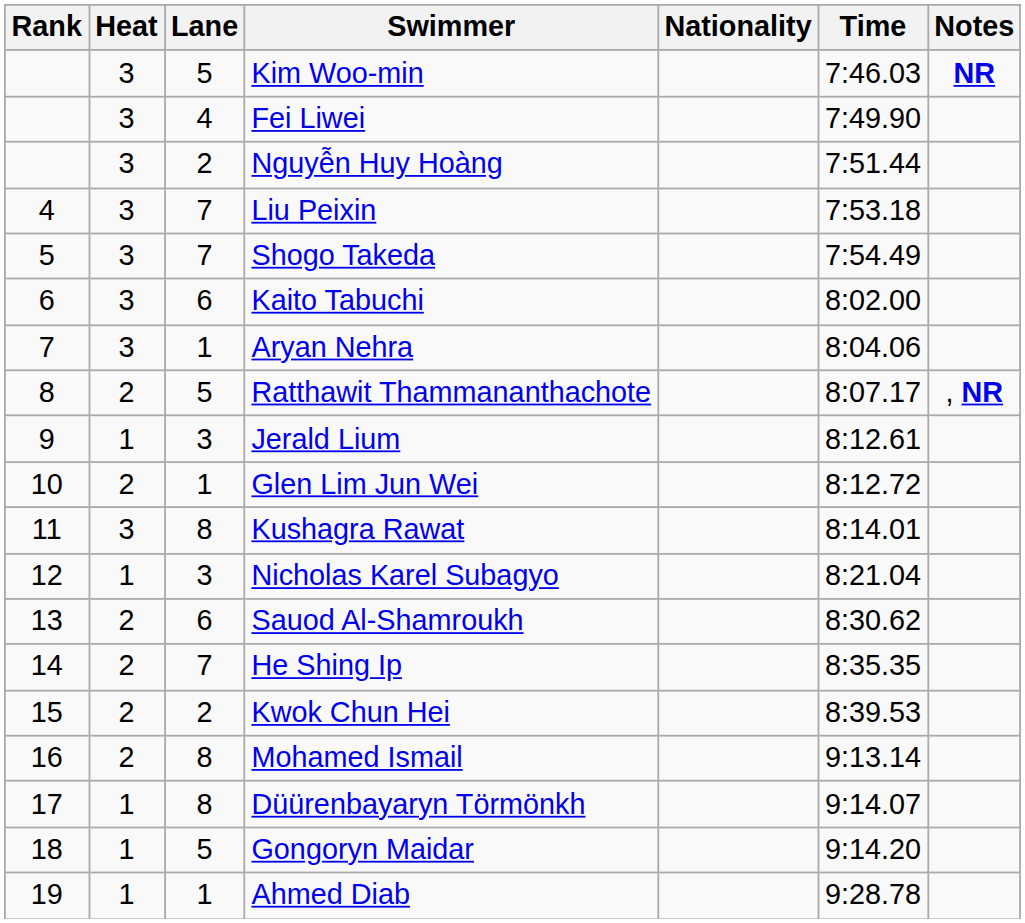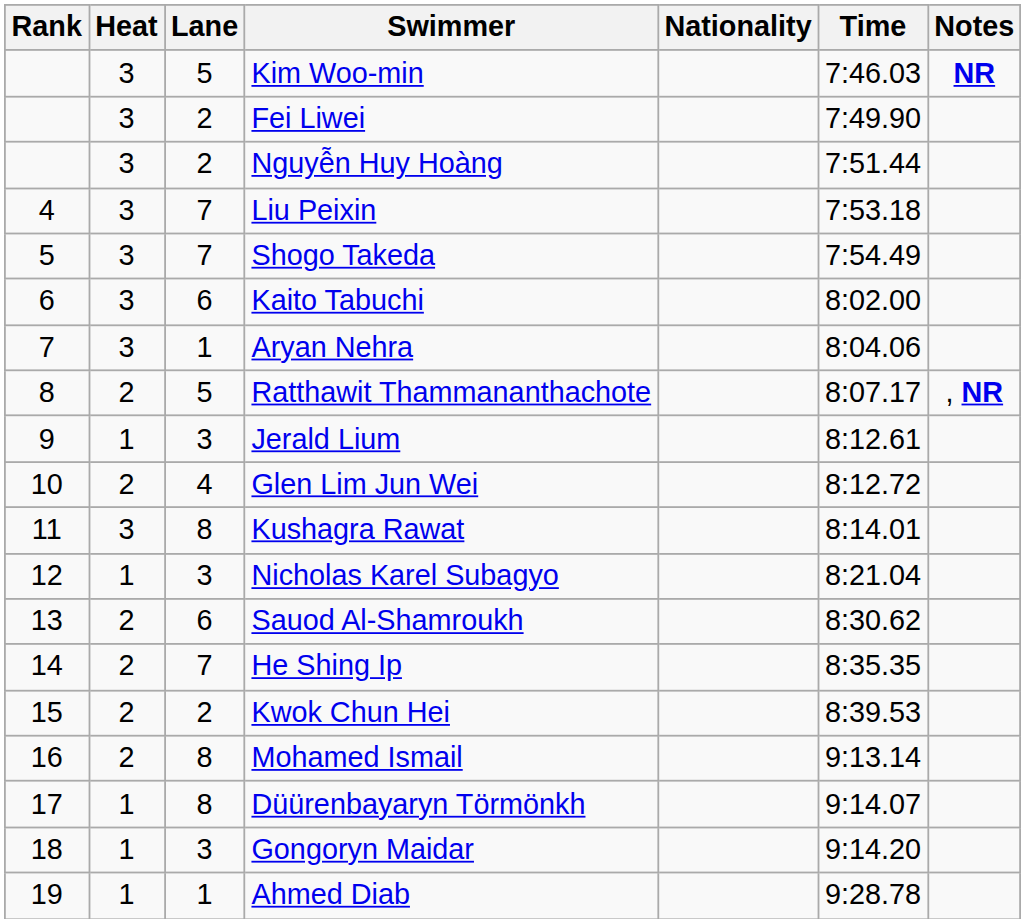 <table class="wikitable sortable" style="text-align:center">
 <tr>
 <th>Rank</th>
 <th>Heat</th>
 <th>Lane</th>
 <th>Swimmer</th>
 <th>Nationality</th>
 <th>Time</th>
 <th>Notes</th>
 </tr>
 <tr>
 <td></td>
 <td>3</td>
 <td>5</td>
 <td align=left><a href='#'>Kim Woo-min</a></td>
 <td align=left></td>
 <td>7:46.03</td>
 <td><strong><a href='#'>NR</a></strong></td>
 </tr>
 <tr>
 <td></td>
 <td>3</td>
-<td>4</td>
+<td>2</td>
 <td align=left><a href='#'>Fei Liwei</a></td>
 <td align=left></td>
 <td>7:49.90</td>
 <td></td>
 </tr>
 <tr>
 <td></td>
 <td>3</td>
 <td>2</td>
 <td align=left><a href='#'>Nguyễn Huy Hoàng</a></td>
 <td align=left></td>
 <td>7:51.44</td>
 <td></td>
 </tr>
 <tr>
 <td>4</td>
 <td>3</td>
 <td>7</td>
 <td align=left><a href='#'>Liu Peixin</a></td>
 <td align=left></td>
 <td>7:53.18</td>
 <td></td>
 </tr>
 <tr>
 <td>5</td>
 <td>3</td>
 <td>7</td>
 <td align=left><a href='#'>Shogo Takeda</a></td>
 <td align=left></td>
 <td>7:54.49</td>
 <td></td>
 </tr>
 <tr>
 <td>6</td>
 <td>3</td>
 <td>6</td>
 <td align=left><a href='#'>Kaito Tabuchi</a></td>
 <td align=left></td>
 <td>8:02.00</td>
 <td></td>
 </tr>
 <tr>
 <td>7</td>
 <td>3</td>
 <td>1</td>
 <td align=left><a href='#'>Aryan Nehra</a></td>
 <td align=left></td>
 <td>8:04.06</td>
 <td></td>
 </tr>
 <tr>
 <td>8</td>
 <td>2</td>
 <td>5</td>
 <td align=left><a href='#'>Ratthawit Thammananthachote</a></td>
 <td align=left></td>
 <td>8:07.17</td>
 <td>, <strong><a href='#'>NR</a></strong></td>
 </tr>
 <tr>
 <td>9</td>
 <td>1</td>
 <td>3</td>
 <td align=left><a href='#'>Jerald Lium</a></td>
 <td align=left></td>
 <td>8:12.61</td>
 <td></td>
 </tr>
 <tr>
 <td>10</td>
 <td>2</td>
-<td>1</td>
+<td>4</td>
 <td align=left><a href='#'>Glen Lim Jun Wei</a></td>
 <td align=left></td>
 <td>8:12.72</td>
 <td></td>
 </tr>
 <tr>
 <td>11</td>
 <td>3</td>
 <td>8</td>
 <td align=left><a href='#'>Kushagra Rawat</a></td>
 <td align=left></td>
 <td>8:14.01</td>
 <td></td>
 </tr>
 <tr>
 <td>12</td>
 <td>1</td>
 <td>3</td>
 <td align=left><a href='#'>Nicholas Karel Subagyo</a></td>
 <td align=left></td>
 <td>8:21.04</td>
 <td></td>
 </tr>
 <tr>
 <td>13</td>
 <td>2</td>
 <td>6</td>
 <td align=left><a href='#'>Sauod Al-Shamroukh</a></td>
 <td align=left></td>
 <td>8:30.62</td>
 <td></td>
 </tr>
 <tr>
 <td>14</td>
 <td>2</td>
 <td>7</td>
 <td align=left><a href='#'>He Shing Ip</a></td>
 <td align=left></td>
 <td>8:35.35</td>
 <td></td>
 </tr>
 <tr>
 <td>15</td>
 <td>2</td>
 <td>2</td>
 <td align=left><a href='#'>Kwok Chun Hei</a></td>
 <td align=left></td>
 <td>8:39.53</td>
 <td></td>
 </tr>
 <tr>
 <td>16</td>
 <td>2</td>
 <td>8</td>
 <td align=left><a href='#'>Mohamed Ismail</a></td>
 <td align=left></td>
 <td>9:13.14</td>
 <td></td>
 </tr>
 <tr>
 <td>17</td>
 <td>1</td>
 <td>8</td>
 <td align=left><a href='#'>Düürenbayaryn Törmönkh</a></td>
 <td align=left></td>
 <td>9:14.07</td>
 <td></td>
 </tr>
 <tr>
 <td>18</td>
 <td>1</td>
-<td>5</td>
+<td>3</td>
 <td align=left><a href='#'>Gongoryn Maidar</a></td>
 <td align=left></td>
 <td>9:14.20</td>
 <td></td>
 </tr>
 <tr>
 <td>19</td>
 <td>1</td>
 <td>1</td>
 <td align=left><a href='#'>Ahmed Diab</a></td>
 <td align=left></td>
 <td>9:28.78</td>
 <td></td>
 </tr>
 </table>
